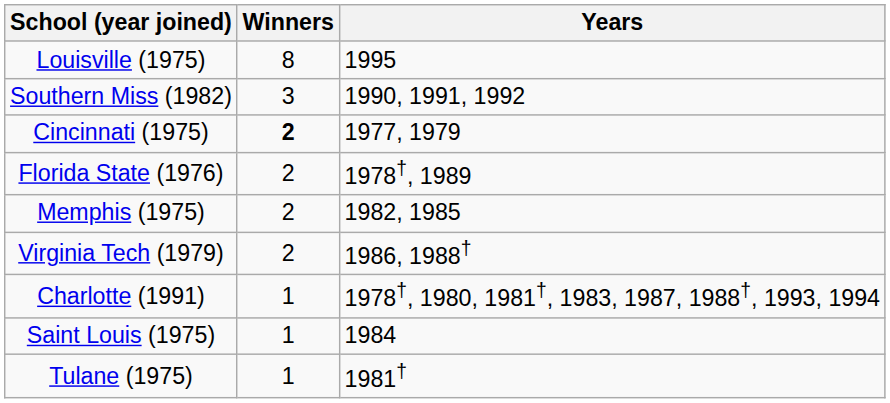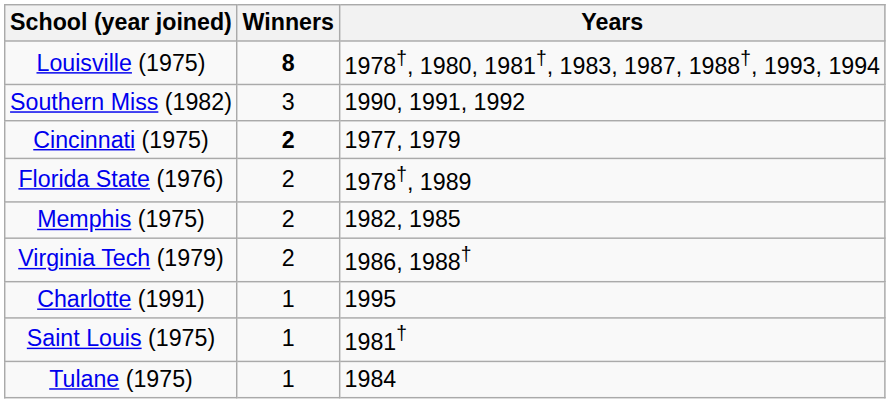 <table class="wikitable">
 <tr>
 <th>School (year joined)</th>
 <th>Winners</th>
 <th>Years</th>
 </tr>
 <tr align="center">
 <td><a href='#'>Louisville</a> (1975)</td>
-<td>8</td>
-<td align="left">1995</td>
+<td><strong>8</strong></td>
+<td align="left">1978<sup>†</sup>, 1980, 1981<sup>†</sup>, 1983, 1987, 1988<sup>†</sup>, 1993, 1994</td>
 </tr>
 <tr align="center">
 <td><a href='#'>Southern Miss</a> (1982)</td>
 <td>3</td>
 <td align="left">1990, 1991, 1992</td>
 </tr>
 <tr align="center">
 <td><a href='#'>Cincinnati</a> (1975)</td>
 <td><strong>2</strong></td>
 <td align="left">1977, 1979</td>
 </tr>
 <tr align="center">
 <td><a href='#'>Florida State</a> (1976)</td>
 <td>2</td>
 <td align="left">1978<sup>†</sup>, 1989</td>
 </tr>
 <tr align="center">
 <td><a href='#'>Memphis</a> (1975)</td>
 <td>2</td>
 <td align="left">1982, 1985</td>
 </tr>
 <tr align="center">
 <td><a href='#'>Virginia Tech</a> (1979)</td>
 <td>2</td>
 <td align="left">1986, 1988<sup>†</sup></td>
 </tr>
 <tr align="center">
 <td><a href='#'>Charlotte</a> (1991)</td>
 <td>1</td>
-<td align="left">1978<sup>†</sup>, 1980, 1981<sup>†</sup>, 1983, 1987, 1988<sup>†</sup>, 1993, 1994</td>
+<td align="left">1995</td>
 </tr>
 <tr align="center">
 <td><a href='#'>Saint Louis</a> (1975)</td>
 <td>1</td>
-<td align="left">1984</td>
+<td align="left">1981<sup>†</sup></td>
 </tr>
 <tr align="center">
 <td><a href='#'>Tulane</a> (1975)</td>
 <td>1</td>
-<td align="left">1981<sup>†</sup></td>
+<td align="left">1984</td>
 </tr>
 </table>
